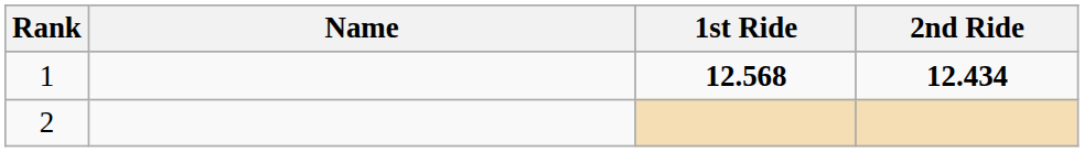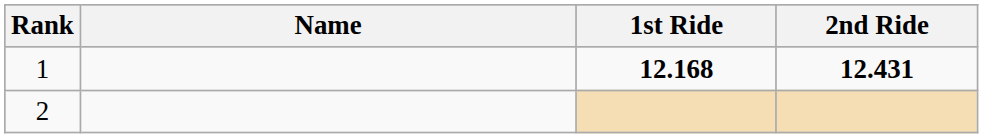 <table class="wikitable" style="text-align:center;">
 <tr>
 <th>Rank</th>
 <th style="width:18em">Name</th>
 <th style="width:7em">1st Ride</th>
 <th style="width:7em">2nd Ride</th>
 </tr>
 <tr>
 <td>1</td>
 <td align=left><br><em></em></td>
-<td><strong>12.568</strong></td>
-<td><strong>12.434</strong></td>
+<td><strong>12.168</strong></td>
+<td><strong>12.431</strong></td>
 </tr>
 <tr>
 <td>2</td>
 <td align=left><br><em></em></td>
 <td bgcolor=wheat></td>
 <td bgcolor=wheat></td>
 </tr>
 </table>
